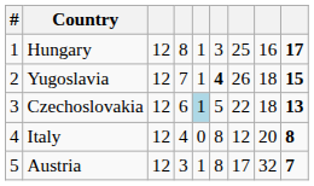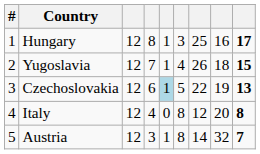 <table class="wikitable">
 <tr>
 <th>#</th>
 <th>Country</th>
 <th></th>
 <th></th>
 <th></th>
 <th></th>
 <th></th>
 <th></th>
 <th></th>
 </tr>
 <tr>
 <td>1</td>
 <td> Hungary</td>
 <td>12</td>
 <td>8</td>
 <td>1</td>
 <td>3</td>
 <td>25</td>
 <td>16</td>
 <td><strong>17</strong></td>
 </tr>
 <tr>
 <td>2</td>
 <td> Yugoslavia</td>
 <td>12</td>
 <td>7</td>
 <td>1</td>
-<td><strong>4</strong></td>
+<td>4</td>
 <td>26</td>
 <td>18</td>
 <td><strong>15</strong></td>
 </tr>
 <tr>
 <td>3</td>
 <td> Czechoslovakia</td>
 <td>12</td>
 <td>6</td>
 <td style="background: lightblue;">1</td>
 <td>5</td>
 <td>22</td>
-<td>18</td>
+<td>19</td>
 <td><strong>13</strong></td>
 </tr>
 <tr>
 <td>4</td>
 <td> Italy</td>
 <td>12</td>
 <td>4</td>
 <td>0</td>
 <td>8</td>
 <td>12</td>
 <td>20</td>
 <td><strong>8</strong></td>
 </tr>
 <tr>
 <td>5</td>
 <td> Austria</td>
 <td>12</td>
 <td>3</td>
 <td>1</td>
 <td>8</td>
-<td>17</td>
+<td>14</td>
 <td>32</td>
 <td><strong>7</strong></td>
 </tr>
 </table>
